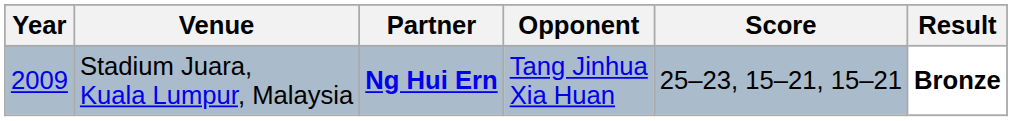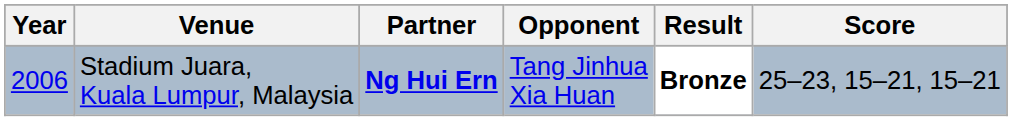 <table class="sortable wikitable" style="font-size: 90%;">
 <tr>
 <th>Year</th>
 <th>Venue</th>
 <th>Partner</th>
 <th>Opponent</th>
+<th>Result</th>
 <th>Score</th>
-<th>Result</th>
 </tr>
 <tr style="background:#AABBCC">
-<td align="center"><a href='#'>2009</a></td>
+<td align="center"><a href='#'>2006</a></td>
 <td align="left">Stadium Juara,<br><a href='#'>Kuala Lumpur</a>, Malaysia</td>
 <td align="left"><strong> <a href='#'>Ng Hui Ern</a></strong></td>
 <td align="left"> <a href='#'>Tang Jinhua</a><br> <a href='#'>Xia Huan</a></td>
+<td style="text-align:left; background:white"> <strong>Bronze</strong></td>
 <td align="left">25–23, 15–21, 15–21</td>
-<td style="text-align:left; background:white"> <strong>Bronze</strong></td>
 </tr>
 </table>
